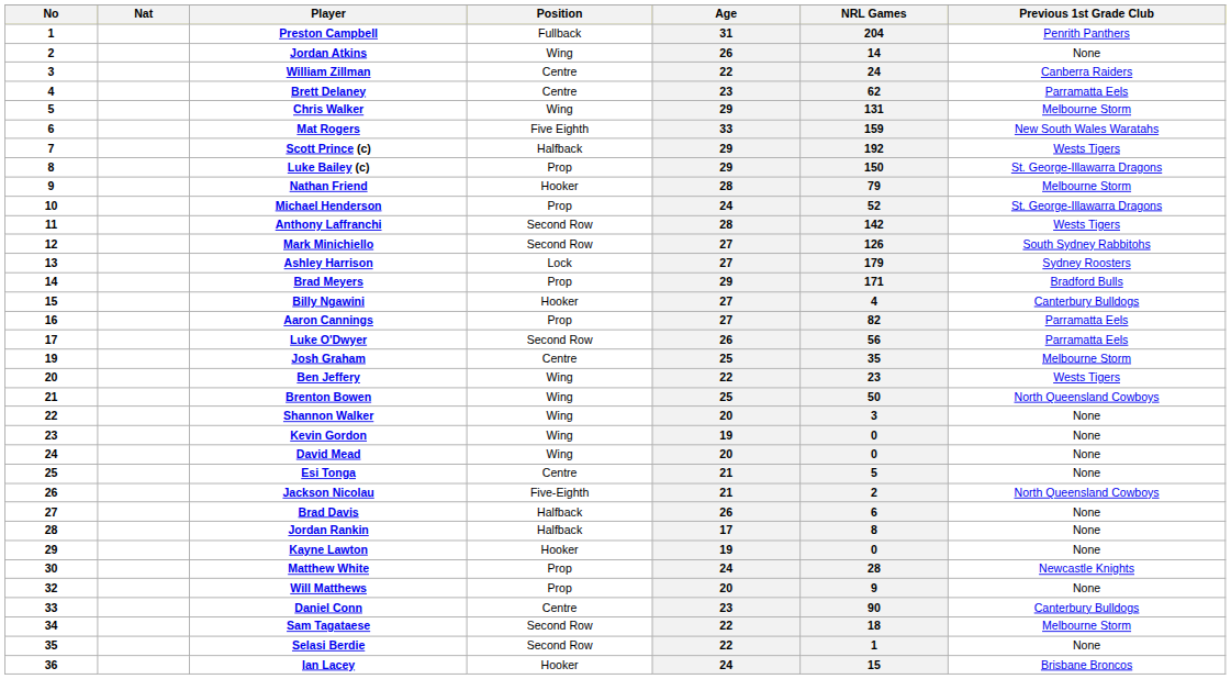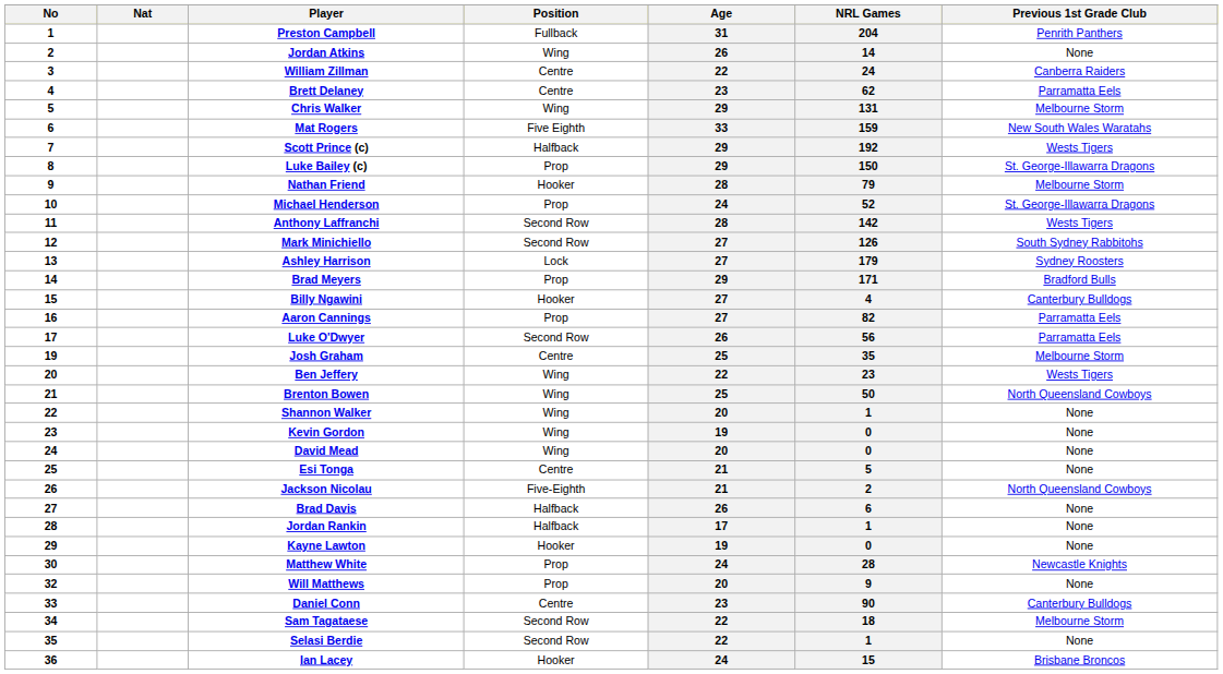 <table class="wikitable sortable" width="100%" style="font-size:75%">
 <tr bgcolor="#fff000">
 </tr>
 <tr bgcolor="#fff000">
 <th width=5%>No</th>
 <th width=5%>Nat</th>
 <th width=15%>Player</th>
 <th width=10%>Position</th>
 <th width=8%>Age</th>
 <th width=8%>NRL Games</th>
 <th width=15%>Previous 1st Grade Club</th>
 </tr>
 <tr bgcolor=#FFFFFF>
 <td align=center><strong>1</strong></td>
 <td align=center></td>
 <td align=center><strong> <a href='#'>Preston Campbell</a></strong></td>
 <td align=center>Fullback</td>
 <th width=8%>31</th>
 <th width=8%>204</th>
 <td align=center><a href='#'>Penrith Panthers</a></td>
 </tr>
 <tr bgcolor=#FFFFFF>
 <td align=center><strong>2</strong></td>
 <td align=center></td>
 <td align=center><strong><a href='#'>Jordan Atkins</a></strong></td>
 <td align=center>Wing</td>
 <th width=8%>26</th>
 <th width=8%>14</th>
 <td align=center>None</td>
 </tr>
 <tr bgcolor=#FFFFFF>
 <td align=center><strong>3</strong></td>
 <td align=center></td>
 <td align=center><strong> <a href='#'>William Zillman</a></strong></td>
 <td align=center>Centre</td>
 <th width=8%>22</th>
 <th width=8%>24</th>
 <td align=center><a href='#'>Canberra Raiders</a></td>
 </tr>
 <tr bgcolor=#FFFFFF>
 <td align=center><strong>4</strong></td>
 <td align=center></td>
 <td align=center><strong> <a href='#'>Brett Delaney</a></strong></td>
 <td align=center>Centre</td>
 <th width=8%>23</th>
 <th width=8%>62</th>
 <td align=center><a href='#'>Parramatta Eels</a></td>
 </tr>
 <tr bgcolor=#FFFFFF>
 <td align=center><strong>5</strong></td>
 <td align=center></td>
 <td align=center><strong> <a href='#'>Chris Walker</a></strong></td>
 <td align=center>Wing</td>
 <th width=8%>29</th>
 <th width=8%>131</th>
 <td align=center><a href='#'>Melbourne Storm</a></td>
 </tr>
 <tr bgcolor=#FFFFFF>
 <td align=center><strong>6</strong></td>
 <td align=center></td>
 <td align=center><strong><a href='#'>Mat Rogers</a></strong></td>
 <td align=center>Five Eighth</td>
 <th width=8%>33</th>
 <th width=8%>159</th>
 <td align=center><a href='#'>New South Wales Waratahs</a></td>
 </tr>
 <tr bgcolor=#FFFFFF>
 <td align=center><strong>7</strong></td>
 <td align=center></td>
 <td align=center><strong><a href='#'>Scott Prince</a> (c)</strong></td>
 <td align=center>Halfback</td>
 <th width=8%>29</th>
 <th width=8%>192</th>
 <td align=center><a href='#'>Wests Tigers</a></td>
 </tr>
 <tr bgcolor=#FFFFFF>
 <td align=center><strong>8</strong></td>
 <td align=center></td>
 <td align=center><strong><a href='#'>Luke Bailey</a> (c)</strong></td>
 <td align=center>Prop</td>
 <th width=8%>29</th>
 <th width=8%>150</th>
 <td align=center><a href='#'>St. George-Illawarra Dragons</a></td>
 </tr>
 <tr bgcolor=#FFFFFF>
 <td align=center><strong>9</strong></td>
 <td align=center></td>
 <td align=center><strong><a href='#'>Nathan Friend</a></strong></td>
 <td align=center>Hooker</td>
 <th width=8%>28</th>
 <th width=8%>79</th>
 <td align=center><a href='#'>Melbourne Storm</a></td>
 </tr>
 <tr bgcolor=#FFFFFF>
 <td align=center><strong>10</strong></td>
 <td align=center></td>
 <td align=center><strong><a href='#'>Michael Henderson</a></strong></td>
 <td align=center>Prop</td>
 <th width=8%>24</th>
 <th width=8%>52</th>
 <td align=center><a href='#'>St. George-Illawarra Dragons</a></td>
 </tr>
 <tr bgcolor=#FFFFFF>
 <td align=center><strong>11</strong></td>
 <td align=center></td>
 <td align=center><strong><a href='#'>Anthony Laffranchi</a></strong></td>
 <td align=center>Second Row</td>
 <th width=8%>28</th>
 <th width=8%>142</th>
 <td align=center><a href='#'>Wests Tigers</a></td>
 </tr>
 <tr bgcolor=#FFFFFF>
 <td align=center><strong>12</strong></td>
 <td align=center></td>
 <td align=center><strong><a href='#'>Mark Minichiello</a></strong></td>
 <td align=center>Second Row</td>
 <th width=8%>27</th>
 <th width=8%>126</th>
 <td align=center><a href='#'>South Sydney Rabbitohs</a></td>
 </tr>
 <tr bgcolor=#FFFFFF>
 <td align=center><strong>13</strong></td>
 <td align=center></td>
 <td align=center><strong><a href='#'>Ashley Harrison</a></strong></td>
 <td align=center>Lock</td>
 <th width=8%>27</th>
 <th width=8%>179</th>
 <td align=center><a href='#'>Sydney Roosters</a></td>
 </tr>
 <tr bgcolor=#FFFFFF>
 <td align=center><strong>14</strong></td>
 <td align=center></td>
 <td align=center><strong><a href='#'>Brad Meyers</a></strong></td>
 <td align=center>Prop</td>
 <th width=8%>29</th>
 <th width=8%>171</th>
 <td align=center><a href='#'>Bradford Bulls</a></td>
 </tr>
 <tr bgcolor=#FFFFFF>
 <td align=center><strong>15</strong></td>
 <td align=center></td>
 <td align=center><strong><a href='#'>Billy Ngawini</a></strong></td>
 <td align=center>Hooker</td>
 <th width=8%>27</th>
 <th width=8%>4</th>
 <td align=center><a href='#'>Canterbury Bulldogs</a></td>
 </tr>
 <tr bgcolor=#FFFFFF>
 <td align=center><strong>16</strong></td>
 <td align=center></td>
 <td align=center><strong><a href='#'>Aaron Cannings</a></strong></td>
 <td align=center>Prop</td>
 <th width=8%>27</th>
 <th width=8%>82</th>
 <td align=center><a href='#'>Parramatta Eels</a></td>
 </tr>
 <tr bgcolor=#FFFFFF>
 <td align=center><strong>17</strong></td>
 <td align=center></td>
 <td align=center><strong><a href='#'>Luke O'Dwyer</a></strong></td>
 <td align=center>Second Row</td>
 <th width=8%>26</th>
 <th width=8%>56</th>
 <td align=center><a href='#'>Parramatta Eels</a></td>
 </tr>
 <tr bgcolor=#FFFFFF>
 <td align=center><strong>19</strong></td>
 <td align=center></td>
 <td align=center><strong><a href='#'>Josh Graham</a></strong></td>
 <td align=center>Centre</td>
 <th width=8%>25</th>
 <th width=8%>35</th>
 <td align=center><a href='#'>Melbourne Storm</a></td>
 </tr>
 <tr bgcolor=#FFFFFF>
 <td align=center><strong>20</strong></td>
 <td align=center></td>
 <td align=center><strong><a href='#'>Ben Jeffery</a></strong></td>
 <td align=center>Wing</td>
 <th width=8%>22</th>
 <th width=8%>23</th>
 <td align=center><a href='#'>Wests Tigers</a></td>
 </tr>
 <tr bgcolor=#FFFFFF>
 <td align=center><strong>21</strong></td>
 <td align=center></td>
 <td align=center><strong><a href='#'>Brenton Bowen</a></strong></td>
 <td align=center>Wing</td>
 <th width=8%>25</th>
 <th width=8%>50</th>
 <td align=center><a href='#'>North Queensland Cowboys</a></td>
 </tr>
 <tr bgcolor=#FFFFFF>
 <td align=center><strong>22</strong></td>
 <td align=center></td>
 <td align=center><strong><a href='#'>Shannon Walker</a></strong></td>
 <td align=center>Wing</td>
 <th width=8%>20</th>
-<th width=8%>3</th>
+<th width=8%>1</th>
 <td align=center>None</td>
 </tr>
 <tr bgcolor=#FFFFFF>
 <td align=center><strong>23</strong></td>
 <td align=center></td>
 <td align=center><strong><a href='#'>Kevin Gordon</a></strong></td>
 <td align=center>Wing</td>
 <th width=8%>19</th>
 <th width=8%>0</th>
 <td align=center>None</td>
 </tr>
 <tr bgcolor=#FFFFFF>
 <td align=center><strong>24</strong></td>
 <td align=center></td>
 <td align=center><strong><a href='#'>David Mead</a></strong></td>
 <td align=center>Wing</td>
 <th width=8%>20</th>
 <th width=8%>0</th>
 <td align=center>None</td>
 </tr>
 <tr bgcolor=#FFFFFF>
 <td align=center><strong>25</strong></td>
 <td align=center></td>
 <td align=center><strong><a href='#'>Esi Tonga</a></strong></td>
 <td align=center>Centre</td>
 <th width=8%>21</th>
 <th width=8%>5</th>
 <td align=center>None</td>
 </tr>
 <tr bgcolor=#FFFFFF>
 <td align=center><strong>26</strong></td>
 <td align=center></td>
 <td align=center><strong><a href='#'>Jackson Nicolau</a></strong></td>
 <td align=center>Five-Eighth</td>
 <th width=8%>21</th>
 <th width=8%>2</th>
 <td align=center><a href='#'>North Queensland Cowboys</a></td>
 </tr>
 <tr bgcolor=#FFFFFF>
 <td align=center><strong>27</strong></td>
 <td align=center></td>
 <td align=center><strong><a href='#'>Brad Davis</a></strong></td>
 <td align=center>Halfback</td>
 <th width=8%>26</th>
 <th width=8%>6</th>
 <td align=center>None</td>
 </tr>
 <tr bgcolor=#FFFFFF>
 <td align=center><strong>28</strong></td>
 <td align=center></td>
 <td align=center><strong><a href='#'>Jordan Rankin</a></strong></td>
 <td align=center>Halfback</td>
 <th width=8%>17</th>
-<th width=8%>8</th>
+<th width=8%>1</th>
 <td align=center>None</td>
 </tr>
 <tr bgcolor=#FFFFFF>
 <td align=center><strong>29</strong></td>
 <td align=center></td>
 <td align=center><strong><a href='#'>Kayne Lawton</a></strong></td>
 <td align=center>Hooker</td>
 <th width=8%>19</th>
 <th width=8%>0</th>
 <td align=center>None</td>
 </tr>
 <tr bgcolor=#FFFFFF>
 <td align=center><strong>30</strong></td>
 <td align=center></td>
 <td align=center><strong><a href='#'>Matthew White</a></strong></td>
 <td align=center>Prop</td>
 <th width=8%>24</th>
 <th width=8%>28</th>
 <td align=center><a href='#'>Newcastle Knights</a></td>
 </tr>
 <tr bgcolor=#FFFFFF>
 <td align=center><strong>32</strong></td>
 <td align=center></td>
 <td align=center><strong><a href='#'>Will Matthews</a></strong></td>
 <td align=center>Prop</td>
 <th width=8%>20</th>
 <th width=8%>9</th>
 <td align=center>None</td>
 </tr>
 <tr bgcolor=#FFFFFF>
 <td align=center><strong>33</strong></td>
 <td align=center></td>
 <td align=center><strong><a href='#'>Daniel Conn</a></strong></td>
 <td align=center>Centre</td>
 <th width=8%>23</th>
 <th width=8%>90</th>
 <td align=center><a href='#'>Canterbury Bulldogs</a></td>
 </tr>
 <tr bgcolor=#FFFFFF>
 <td align=center><strong>34</strong></td>
 <td align=center></td>
 <td align=center><strong><a href='#'>Sam Tagataese</a></strong></td>
 <td align=center>Second Row</td>
 <th width=8%>22</th>
 <th width=8%>18</th>
 <td align=center><a href='#'>Melbourne Storm</a></td>
 </tr>
 <tr bgcolor=#FFFFFF>
 <td align=center><strong>35</strong></td>
 <td align=center></td>
 <td align=center><strong><a href='#'>Selasi Berdie</a></strong></td>
 <td align=center>Second Row</td>
 <th width=8%>22</th>
 <th width=8%>1</th>
 <td align=center>None</td>
 </tr>
 <tr bgcolor=#FFFFFF>
 <td align=center><strong>36</strong></td>
 <td align=center></td>
 <td align=center><strong><a href='#'>Ian Lacey</a></strong></td>
 <td align=center>Hooker</td>
 <th width=8%>24</th>
 <th width=8%>15</th>
 <td align=center><a href='#'>Brisbane Broncos</a></td>
 </tr>
 </table>
